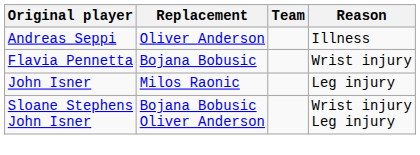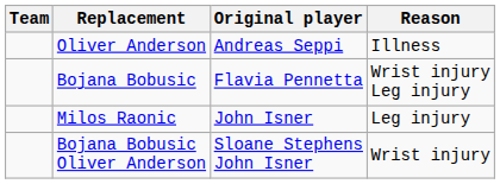 <table class="wikitable">
 <tr>
+<th>Team</th>
+<th>Replacement</th>
 <th>Original player</th>
-<th>Replacement</th>
-<th>Team</th>
 <th>Reason</th>
 </tr>
 <tr>
+<td></td>
+<td> <a href='#'>Oliver Anderson</a></td>
 <td><a href='#'>Andreas Seppi</a></td>
-<td> <a href='#'>Oliver Anderson</a></td>
-<td></td>
 <td>Illness</td>
 </tr>
 <tr>
+<td></td>
+<td> <a href='#'>Bojana Bobusic</a></td>
 <td><a href='#'>Flavia Pennetta</a></td>
-<td> <a href='#'>Bojana Bobusic</a></td>
-<td></td>
-<td>Wrist injury</td>
+<td>Wrist injury <br> Leg injury</td>
 </tr>
 <tr>
+<td></td>
+<td> <a href='#'>Milos Raonic</a></td>
 <td><a href='#'>John Isner</a></td>
-<td> <a href='#'>Milos Raonic</a></td>
-<td></td>
 <td>Leg injury</td>
 </tr>
 <tr>
+<td></td>
+<td> <a href='#'>Bojana Bobusic</a> <br>  <a href='#'>Oliver Anderson</a></td>
 <td><a href='#'>Sloane Stephens</a> <br> <a href='#'>John Isner</a></td>
-<td> <a href='#'>Bojana Bobusic</a> <br>  <a href='#'>Oliver Anderson</a></td>
-<td></td>
-<td>Wrist injury <br> Leg injury</td>
+<td>Wrist injury</td>
 </tr>
 </table>
